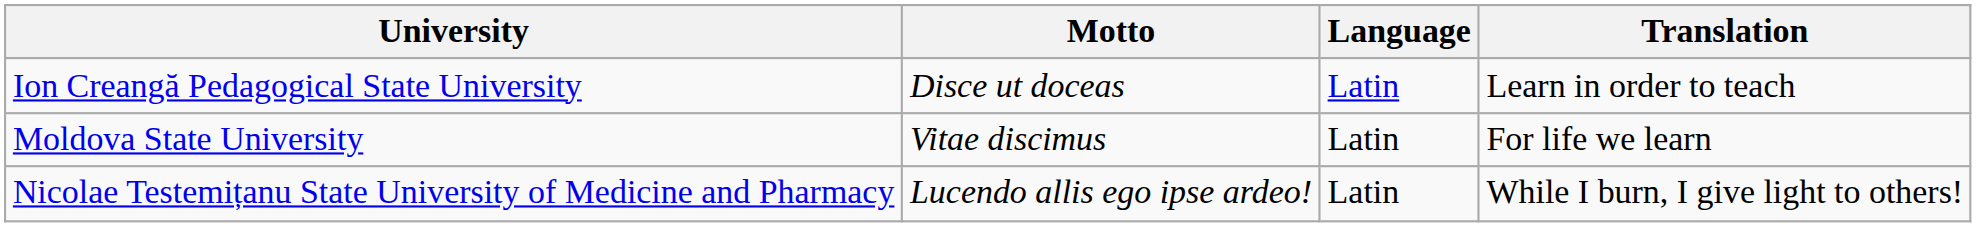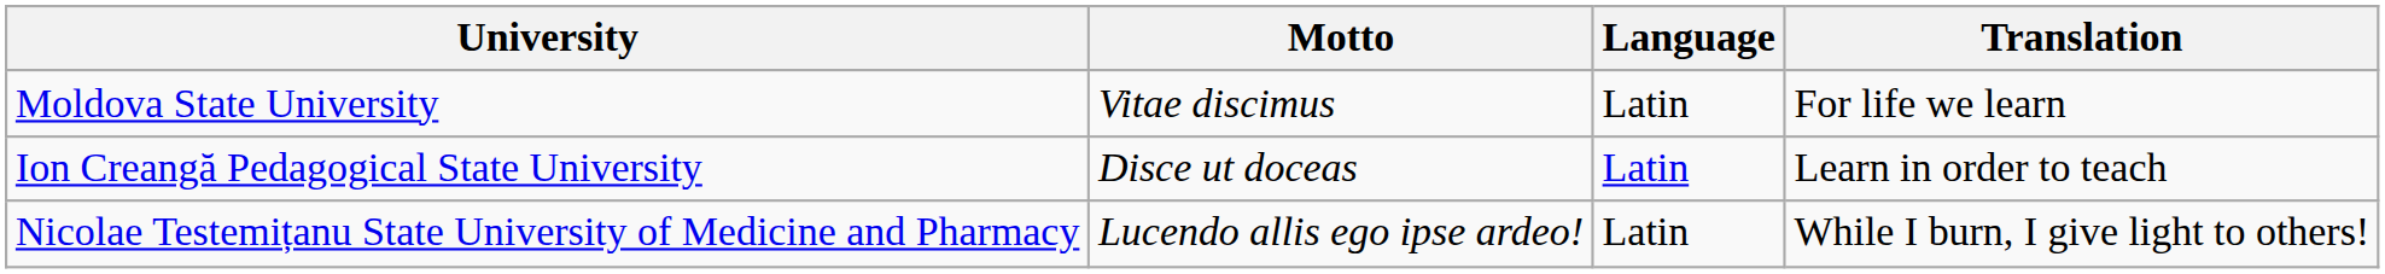 <table class="wikitable sortable plainrowheaders">
 <tr>
 <th>University</th>
 <th>Motto</th>
 <th>Language</th>
 <th>Translation</th>
 </tr>
 <tr>
+<td><a href='#'>Moldova State University</a></td>
+<td><em>Vitae discimus</em></td>
+<td>Latin</td>
+<td>For life we learn</td>
+</tr>
+<tr>
 <td><a href='#'>Ion Creangă Pedagogical State University</a></td>
 <td><em>Disce ut doceas</em></td>
 <td><a href='#'>Latin</a></td>
 <td>Learn in order to teach</td>
-</tr>
-<tr>
-<td><a href='#'>Moldova State University</a></td>
-<td><em>Vitae discimus</em></td>
-<td>Latin</td>
-<td>For life we learn</td>
 </tr>
 <tr>
 <td><a href='#'>Nicolae Testemițanu State University of Medicine and Pharmacy</a></td>
 <td><em>Lucendo allis ego ipse ardeo!</em></td>
 <td>Latin</td>
 <td>While I burn, I give light to others!</td>
 </tr>
 </table>
